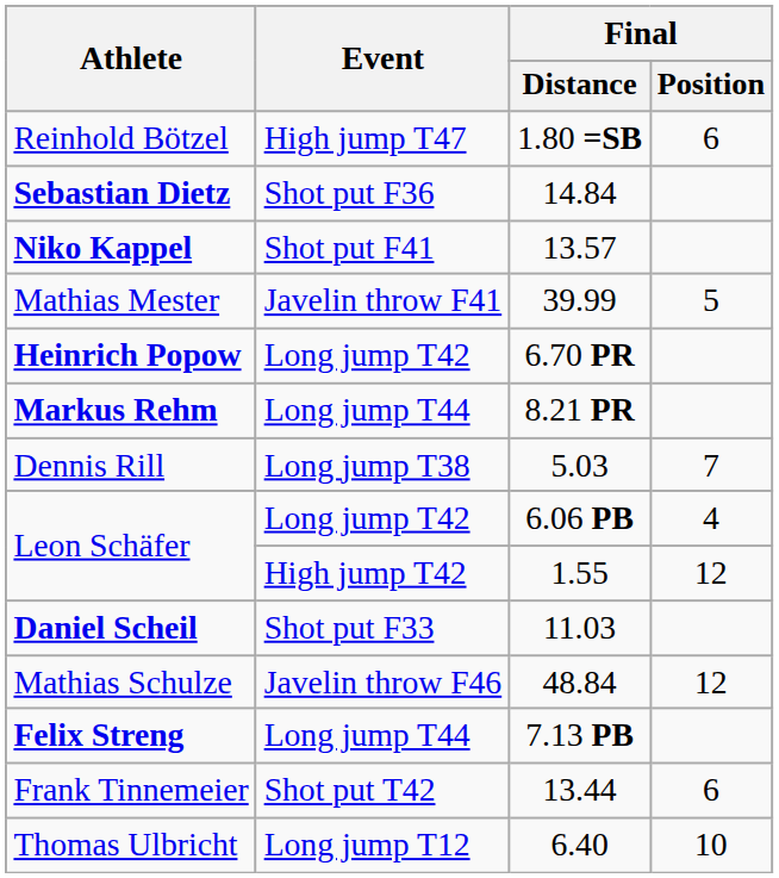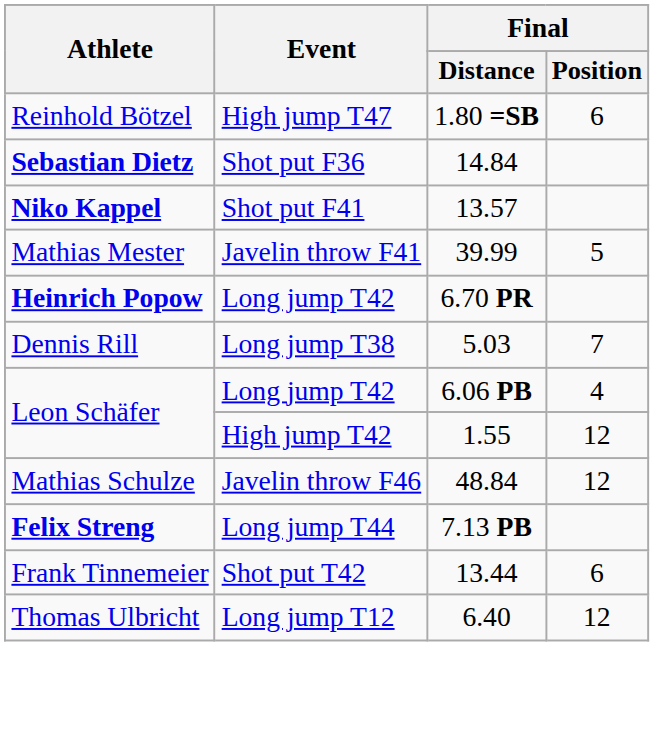 <table class=wikitable style="font-size:90%">
 <tr>
 <th rowspan="2">Athlete</th>
 <th rowspan="2">Event</th>
 <th colspan="2">Final</th>
 </tr>
 <tr style="font-size:95%">
 <th>Distance</th>
 <th>Position</th>
 </tr>
 <tr align=center>
 <td align=left><a href='#'>Reinhold Bötzel</a></td>
 <td align=left><a href='#'>High jump T47</a></td>
 <td>1.80 <strong>=SB</strong></td>
 <td>6</td>
 </tr>
 <tr align=center>
 <td align=left><strong><a href='#'>Sebastian Dietz</a></strong></td>
 <td align=left><a href='#'>Shot put F36</a></td>
 <td>14.84</td>
 <td></td>
 </tr>
 <tr align=center>
 <td align=left><strong><a href='#'>Niko Kappel</a></strong></td>
 <td align=left><a href='#'>Shot put F41</a></td>
 <td>13.57</td>
 <td></td>
 </tr>
 <tr align=center>
 <td align=left><a href='#'>Mathias Mester</a></td>
 <td align=left><a href='#'>Javelin throw F41</a></td>
 <td>39.99</td>
 <td>5</td>
 </tr>
 <tr align=center>
 <td align=left><strong><a href='#'>Heinrich Popow</a></strong></td>
 <td align=left><a href='#'>Long jump T42</a></td>
 <td>6.70 <strong>PR</strong></td>
 <td></td>
 </tr>
 <tr align=center>
-<td align=left><strong><a href='#'>Markus Rehm</a></strong></td>
-<td align=left><a href='#'>Long jump T44</a></td>
-<td>8.21 <strong>PR</strong></td>
-<td></td>
-</tr>
-<tr align=center>
 <td align=left><a href='#'>Dennis Rill</a></td>
 <td align=left><a href='#'>Long jump T38</a></td>
 <td>5.03</td>
 <td>7</td>
 </tr>
 <tr align=center>
 <td align=left rowspan=2><a href='#'>Leon Schäfer</a></td>
 <td align=left><a href='#'>Long jump T42</a></td>
 <td>6.06 <strong>PB</strong></td>
 <td>4</td>
 </tr>
 <tr align=center>
 <td align=left><a href='#'>High jump T42</a></td>
 <td>1.55</td>
 <td>12</td>
-</tr>
-<tr align=center>
-<td align=left><strong><a href='#'>Daniel Scheil</a></strong></td>
-<td align=left><a href='#'>Shot put F33</a></td>
-<td>11.03</td>
-<td></td>
 </tr>
 <tr align=center>
 <td align=left><a href='#'>Mathias Schulze</a></td>
 <td align=left><a href='#'>Javelin throw F46</a></td>
 <td>48.84</td>
 <td>12</td>
 </tr>
 <tr align=center>
 <td align=left><strong><a href='#'>Felix Streng</a></strong></td>
 <td align=left><a href='#'>Long jump T44</a></td>
 <td>7.13 <strong>PB</strong></td>
 <td></td>
 </tr>
 <tr align=center>
 <td align=left><a href='#'>Frank Tinnemeier</a></td>
 <td align=left><a href='#'>Shot put T42</a></td>
 <td>13.44</td>
 <td>6</td>
 </tr>
 <tr align=center>
 <td align=left><a href='#'>Thomas Ulbricht</a></td>
 <td align=left><a href='#'>Long jump T12</a></td>
 <td>6.40</td>
-<td>10</td>
+<td>12</td>
 </tr>
 </table>
